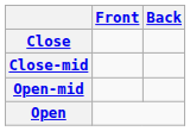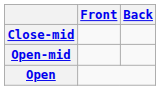 <table class="wikitable">
 <tr>
 <th></th>
 <th><a href='#'>Front</a></th>
 <th><a href='#'>Back</a></th>
-</tr>
-<tr style="text-align: center;">
-<th><a href='#'>Close</a></th>
-<td></td>
-<td></td>
 </tr>
 <tr style="text-align: center;">
 <th><a href='#'>Close-mid</a></th>
 <td></td>
 <td></td>
 </tr>
 <tr style="text-align: center;">
 <th><a href='#'>Open-mid</a></th>
 <td></td>
 <td></td>
 </tr>
 <tr style="text-align: center;">
 <th><a href='#'>Open</a></th>
 <td colspan="2"></td>
 </tr>
 </table>
